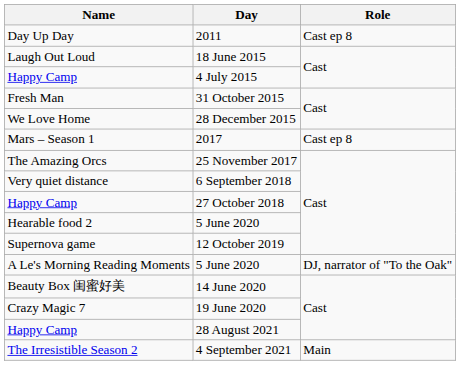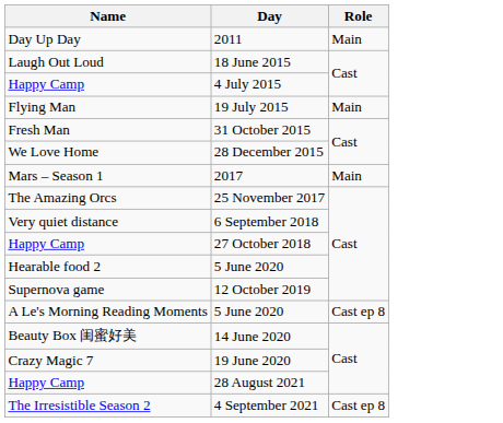 <table class="wikitable">
 <tr>
 <th>Name</th>
 <th>Day</th>
 <th>Role</th>
 </tr>
 <tr>
 <td>Day Up Day</td>
 <td>2011</td>
-<td>Cast ep 8</td>
+<td>Main</td>
 </tr>
 <tr>
 <td>Laugh Out Loud</td>
 <td>18 June 2015</td>
 <td rowspan="2">Cast</td>
 </tr>
 <tr>
 <td><a href='#'>Happy Camp</a></td>
 <td>4 July 2015</td>
+</tr>
+<tr>
+<td>Flying Man</td>
+<td>19 July 2015</td>
+<td>Main</td>
 </tr>
 <tr>
 <td>Fresh Man</td>
 <td>31 October 2015</td>
 <td rowspan="2">Cast</td>
 </tr>
 <tr>
 <td>We Love Home</td>
 <td>28 December 2015</td>
 </tr>
 <tr>
 <td>Mars – Season 1</td>
 <td>2017</td>
-<td>Cast ep 8</td>
+<td>Main</td>
 </tr>
 <tr>
 <td>The Amazing Orcs</td>
 <td>25 November 2017</td>
 <td rowspan="5">Cast</td>
 </tr>
 <tr>
 <td>Very quiet distance</td>
 <td>6 September 2018</td>
 </tr>
 <tr>
 <td><a href='#'>Happy Camp</a></td>
 <td>27 October 2018</td>
 </tr>
 <tr>
 <td>Hearable food 2</td>
 <td>5 June 2020</td>
 </tr>
 <tr>
 <td>Supernova game</td>
 <td>12 October 2019</td>
 </tr>
 <tr>
 <td>A Le's Morning Reading Moments</td>
 <td>5 June 2020</td>
-<td>DJ, narrator of "To the Oak"</td>
+<td>Cast ep 8</td>
 </tr>
 <tr>
 <td>Beauty Box 闺蜜好美</td>
 <td>14 June 2020</td>
 <td rowspan="3">Cast</td>
 </tr>
 <tr>
 <td>Crazy Magic 7</td>
 <td>19 June 2020</td>
 </tr>
 <tr>
 <td><a href='#'>Happy Camp</a></td>
 <td>28 August 2021</td>
 </tr>
 <tr>
 <td><a href='#'>The Irresistible Season 2</a></td>
 <td>4 September 2021</td>
-<td>Main</td>
+<td>Cast ep 8</td>
 </tr>
 </table>
